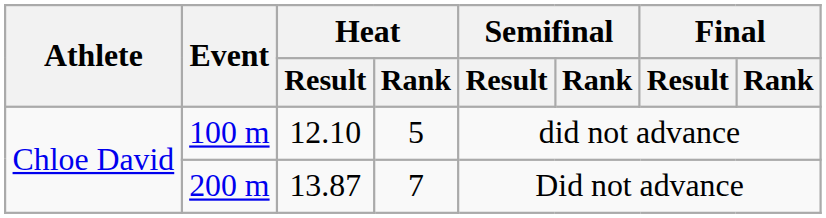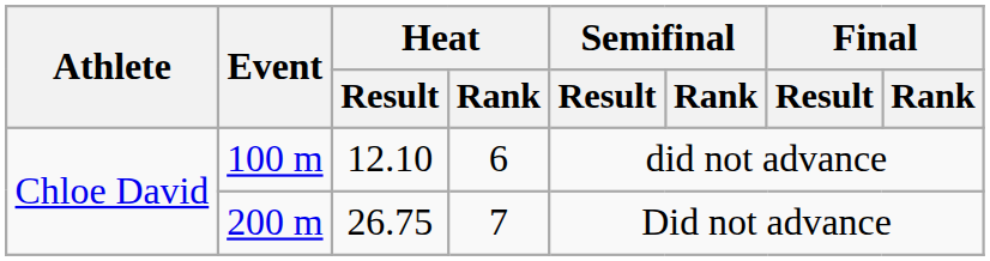 <table class="wikitable" style="font-size:90%; text-align:center">
 <tr>
 <th rowspan=2>Athlete</th>
 <th rowspan=2>Event</th>
 <th colspan=2>Heat</th>
 <th colspan=2>Semifinal</th>
 <th colspan=2>Final</th>
 </tr>
 <tr style="font-size:95%">
 <th>Result</th>
 <th>Rank</th>
 <th>Result</th>
 <th>Rank</th>
 <th>Result</th>
 <th>Rank</th>
 </tr>
 <tr>
 <td align=left rowspan=2><a href='#'>Chloe David</a></td>
 <td align=left rowspan=1><a href='#'>100 m</a></td>
 <td>12.10</td>
-<td>5</td>
+<td>6</td>
 <td colspan=4>did not advance</td>
 </tr>
 <tr>
 <td align=left rowspan=1><a href='#'>200 m</a></td>
-<td>13.87</td>
+<td>26.75</td>
 <td>7</td>
 <td colspan="4">Did not advance</td>
 </tr>
 </table>
